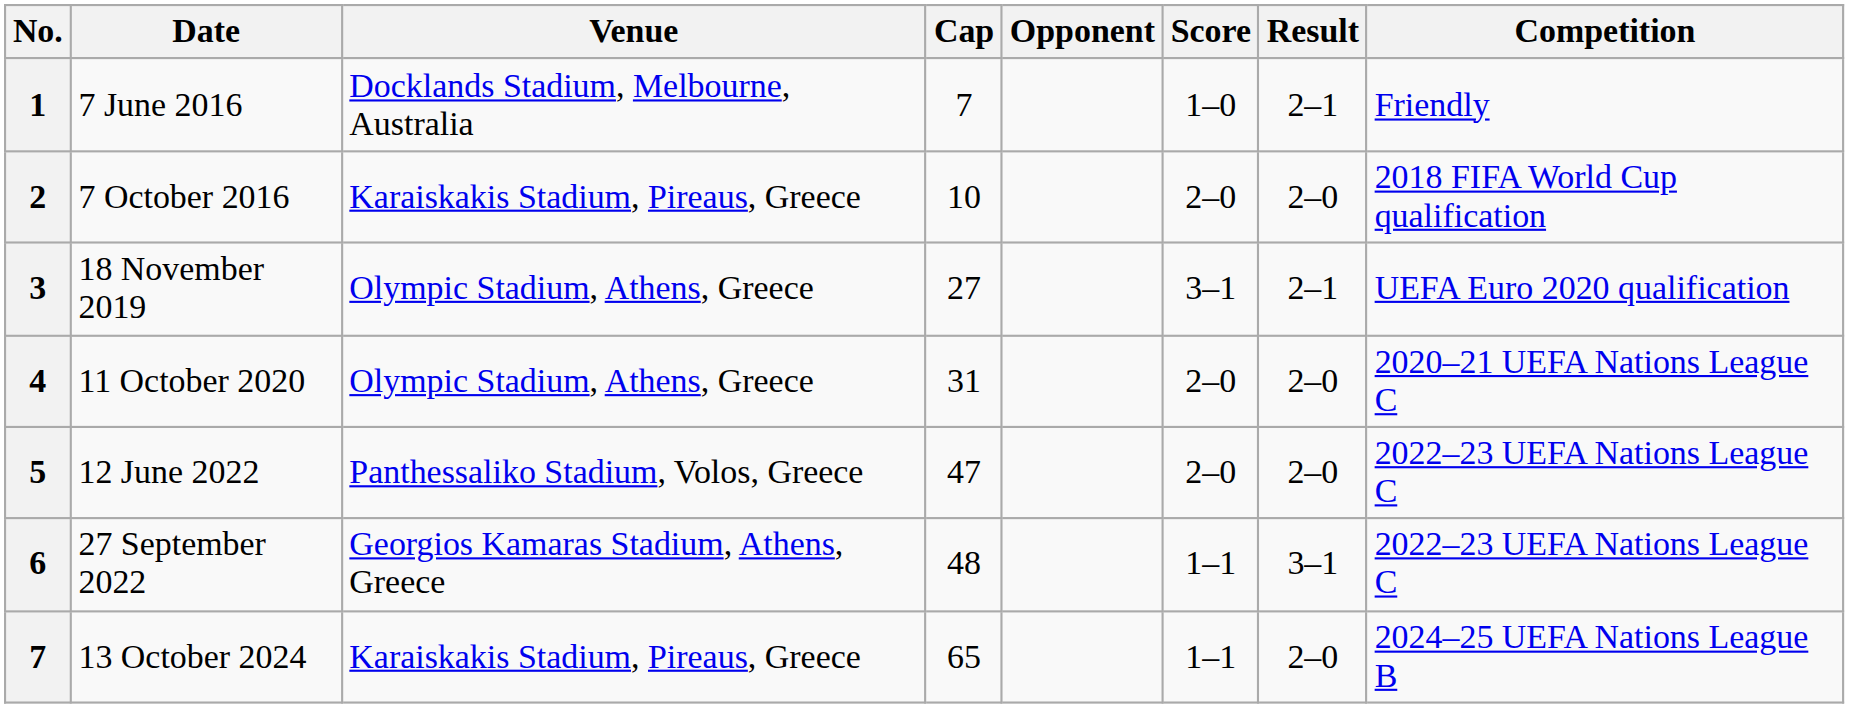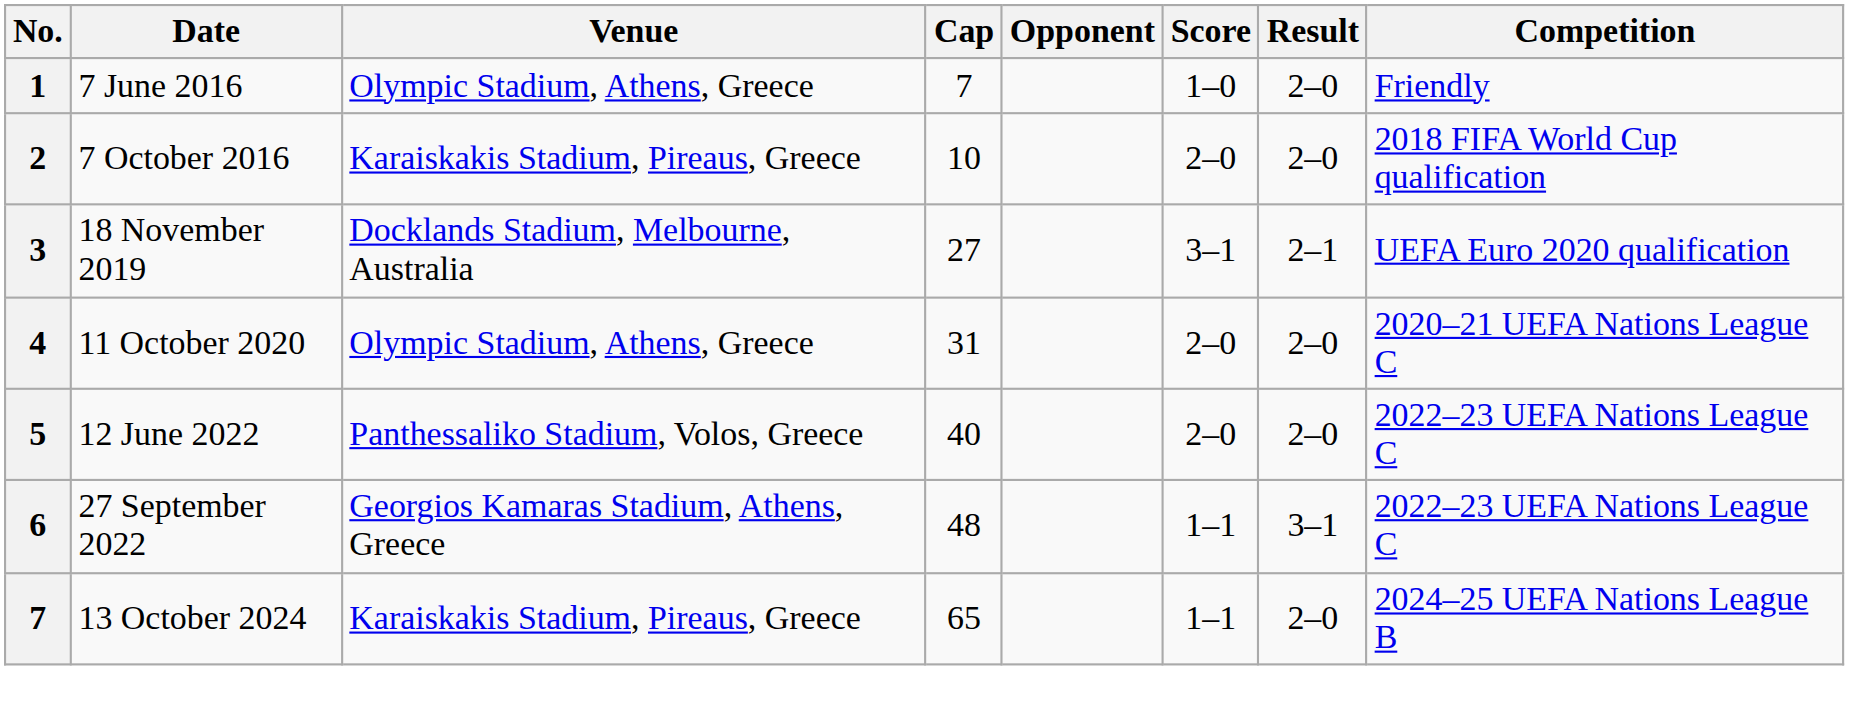 <table class="wikitable sortable plainrowheaders">
 <tr>
 <th scope=col>No.</th>
 <th scope=col data-sort-type=date>Date</th>
 <th scope=col>Venue</th>
 <th scope=col>Cap</th>
 <th scope=col>Opponent</th>
 <th scope=col>Score</th>
 <th scope=col>Result</th>
 <th scope=col>Competition</th>
 </tr>
 <tr>
 <th scope=row>1</th>
 <td>7 June 2016</td>
-<td><a href='#'>Docklands Stadium</a>, <a href='#'>Melbourne</a>, Australia</td>
+<td><a href='#'>Olympic Stadium</a>, <a href='#'>Athens</a>, Greece</td>
 <td align=center>7</td>
 <td></td>
 <td align=center>1–0</td>
-<td align=center>2–1</td>
+<td align=center>2–0</td>
 <td><a href='#'>Friendly</a></td>
 </tr>
 <tr>
 <th scope=row>2</th>
 <td>7 October 2016</td>
 <td><a href='#'>Karaiskakis Stadium</a>, <a href='#'>Pireaus</a>, Greece</td>
 <td align=center>10</td>
 <td></td>
 <td align=center>2–0</td>
 <td align=center>2–0</td>
 <td><a href='#'>2018 FIFA World Cup qualification</a></td>
 </tr>
 <tr>
 <th scope=row>3</th>
 <td>18 November 2019</td>
-<td><a href='#'>Olympic Stadium</a>, <a href='#'>Athens</a>, Greece</td>
+<td><a href='#'>Docklands Stadium</a>, <a href='#'>Melbourne</a>, Australia</td>
 <td align=center>27</td>
 <td></td>
 <td align="center">3–1</td>
 <td align=center>2–1</td>
 <td><a href='#'>UEFA Euro 2020 qualification</a></td>
 </tr>
 <tr>
 <th scope=row>4</th>
 <td>11 October 2020</td>
 <td><a href='#'>Olympic Stadium</a>, <a href='#'>Athens</a>, Greece</td>
 <td align=center>31</td>
 <td></td>
 <td align=center>2–0</td>
 <td align=center>2–0</td>
 <td><a href='#'>2020–21 UEFA Nations League C</a></td>
 </tr>
 <tr>
 <th scope=row>5</th>
 <td>12 June 2022</td>
 <td><a href='#'>Panthessaliko Stadium</a>, Volos, Greece</td>
-<td align=center>47</td>
+<td align=center>40</td>
 <td></td>
 <td align="center">2–0</td>
 <td align="center">2–0</td>
 <td><a href='#'>2022–23 UEFA Nations League C</a></td>
 </tr>
 <tr>
 <th scope=row>6</th>
 <td>27 September 2022</td>
 <td><a href='#'>Georgios Kamaras Stadium</a>, <a href='#'>Athens</a>, Greece</td>
 <td align=center>48</td>
 <td></td>
 <td align=center>1–1</td>
 <td align="center">3–1</td>
 <td><a href='#'>2022–23 UEFA Nations League C</a></td>
 </tr>
 <tr>
 <th scope=row>7</th>
 <td>13 October 2024</td>
 <td><a href='#'>Karaiskakis Stadium</a>, <a href='#'>Pireaus</a>, Greece</td>
 <td align=center>65</td>
 <td></td>
 <td align=center>1–1</td>
 <td align="center">2–0</td>
 <td><a href='#'>2024–25 UEFA Nations League B</a></td>
 </tr>
 </table>
